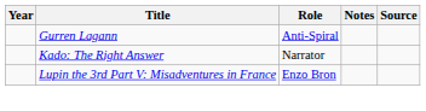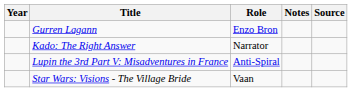 <table class="wikitable sortable plainrowheaders">
 <tr>
 <th>Year</th>
 <th>Title</th>
 <th>Role</th>
 <th class="unsortable">Notes</th>
 <th class="unsortable">Source</th>
 </tr>
 <tr>
 <td></td>
 <td><em><a href='#'>Gurren Lagann</a></em></td>
-<td><a href='#'>Anti-Spiral</a></td>
+<td><a href='#'>Enzo Bron</a></td>
 <td></td>
 <td></td>
 </tr>
 <tr>
 <td></td>
 <td><em><a href='#'>Kado: The Right Answer</a></em></td>
 <td>Narrator</td>
 <td></td>
 <td></td>
 </tr>
 <tr>
 <td></td>
 <td><em><a href='#'>Lupin the 3rd Part V: Misadventures in France</a></em></td>
-<td><a href='#'>Enzo Bron</a></td>
+<td><a href='#'>Anti-Spiral</a></td>
+<td></td>
+<td></td>
+</tr>
+<tr>
+<td></td>
+<td><em><a href='#'>Star Wars: Visions</a> - The Village Bride</em></td>
+<td>Vaan</td>
 <td></td>
 <td></td>
 </tr>
 </table>
